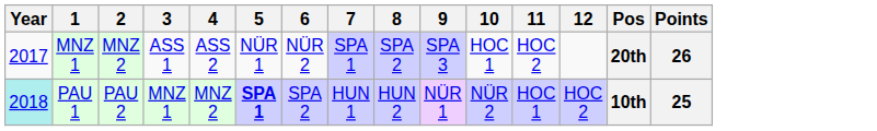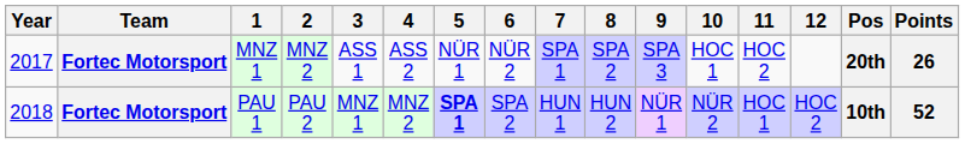 <table class="wikitable" style="text-align:center; font-size:85%">
 <tr>
 <th>Year</th>
+<th>Team</th>
 <th>1</th>
 <th>2</th>
 <th>3</th>
 <th>4</th>
 <th>5</th>
 <th>6</th>
 <th>7</th>
 <th>8</th>
 <th>9</th>
 <th>10</th>
 <th>11</th>
 <th>12</th>
 <th>Pos</th>
 <th>Points</th>
 </tr>
 <tr>
 <td><a href='#'>2017</a></td>
+<th nowrap><a href='#'>Fortec Motorsport</a></th>
 <td style="background:#dfffdf;"><a href='#'>MNZ<br>1</a><br></td>
 <td style="background:#dfffdf;"><a href='#'>MNZ<br>2</a><br></td>
 <td><a href='#'>ASS<br>1</a></td>
 <td><a href='#'>ASS<br>2</a></td>
 <td><a href='#'>NÜR<br>1</a></td>
 <td><a href='#'>NÜR<br>2</a></td>
 <td style="background:#CFCFFF;"><a href='#'>SPA<br>1</a><br></td>
 <td style="background:#CFCFFF;"><a href='#'>SPA<br>2</a><br></td>
 <td style="background:#CFCFFF;"><a href='#'>SPA<br>3</a><br></td>
 <td><a href='#'>HOC<br>1</a></td>
 <td><a href='#'>HOC<br>2</a></td>
 <td></td>
 <th>20th</th>
 <th>26</th>
 </tr>
 <tr>
-<td style="background: paleturquoise;"><a href='#'>2018</a></td>
+<td><a href='#'>2018</a></td>
+<th nowrap><a href='#'>Fortec Motorsport</a></th>
 <td style="background:#DFFFDF;"><a href='#'>PAU<br>1</a><br></td>
 <td style="background:#DFFFDF;"><a href='#'>PAU<br>2</a><br></td>
 <td style="background:#DFFFDF;"><a href='#'>MNZ<br>1</a><br></td>
 <td style="background:#DFFFDF;"><a href='#'>MNZ<br>2</a><br></td>
 <td style="background:#CFCFFF;"><strong><a href='#'>SPA<br>1</a><br></strong></td>
 <td style="background:#CFCFFF;"><a href='#'>SPA<br>2</a><br></td>
 <td style="background:#CFCFFF;"><a href='#'>HUN<br>1</a><br></td>
 <td style="background:#CFCFFF;"><a href='#'>HUN<br>2</a><br></td>
 <td style="background:#EFCFFF;"><a href='#'>NÜR<br>1</a><br></td>
 <td style="background:#CFCFFF;"><a href='#'>NÜR<br>2</a><br></td>
 <td style="background:#CFCFFF;"><a href='#'>HOC<br>1</a><br></td>
 <td style="background:#CFCFFF;"><a href='#'>HOC<br>2</a><br></td>
 <th>10th</th>
-<th>25</th>
+<th>52</th>
 </tr>
 </table>
